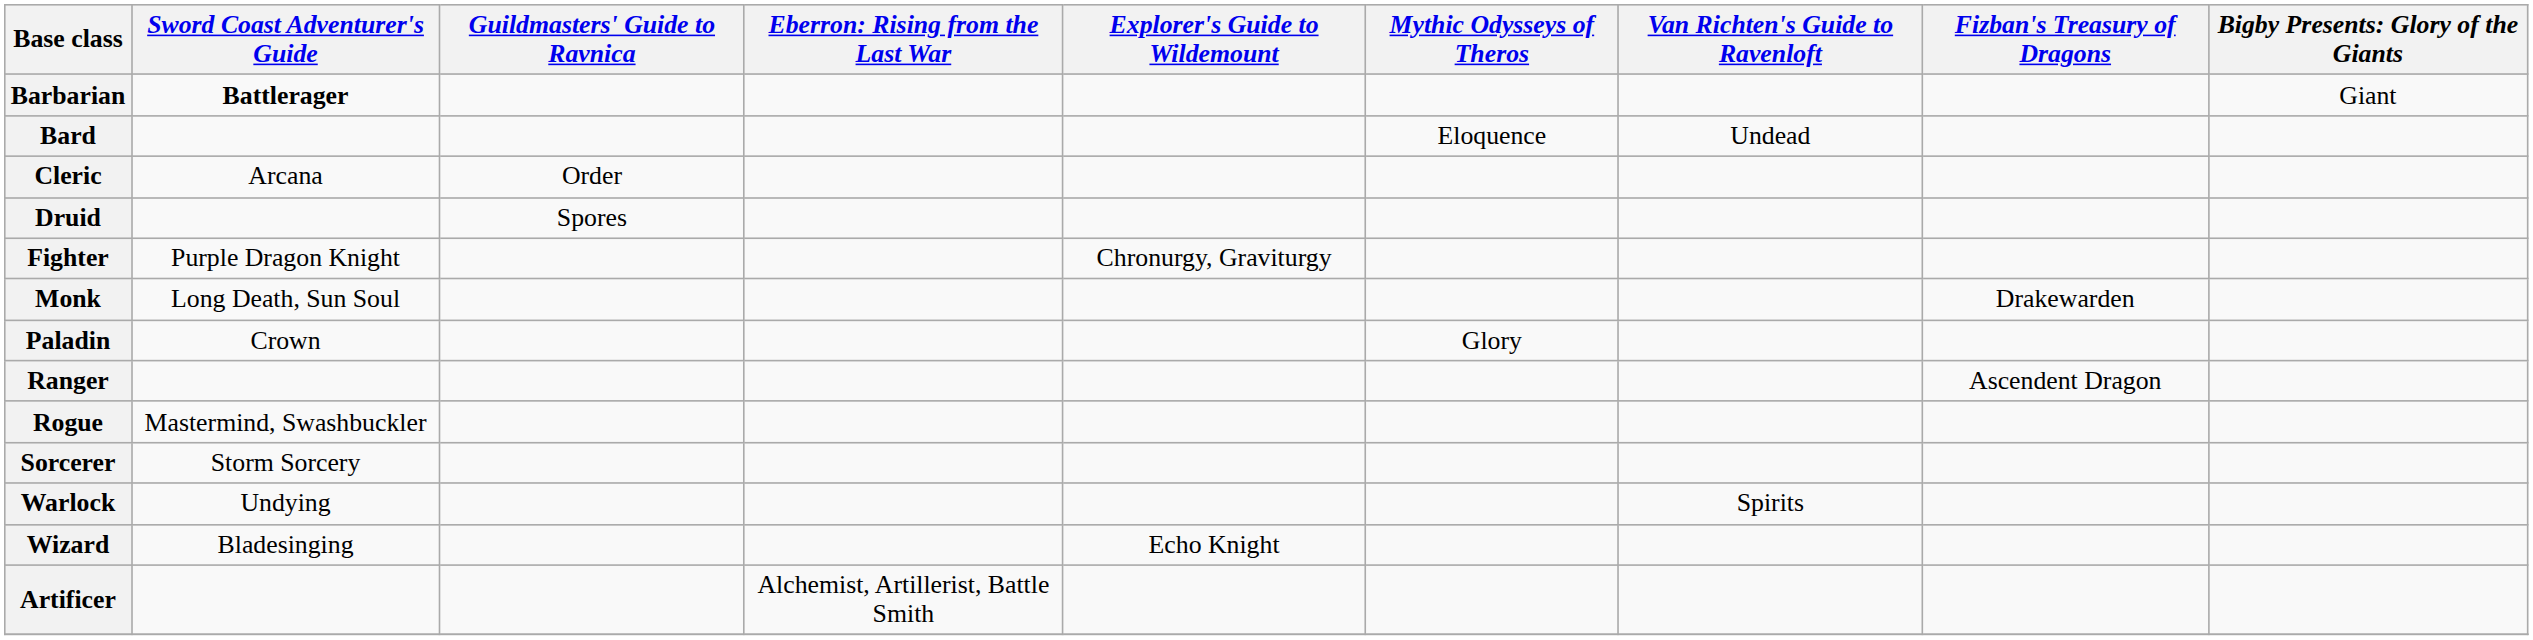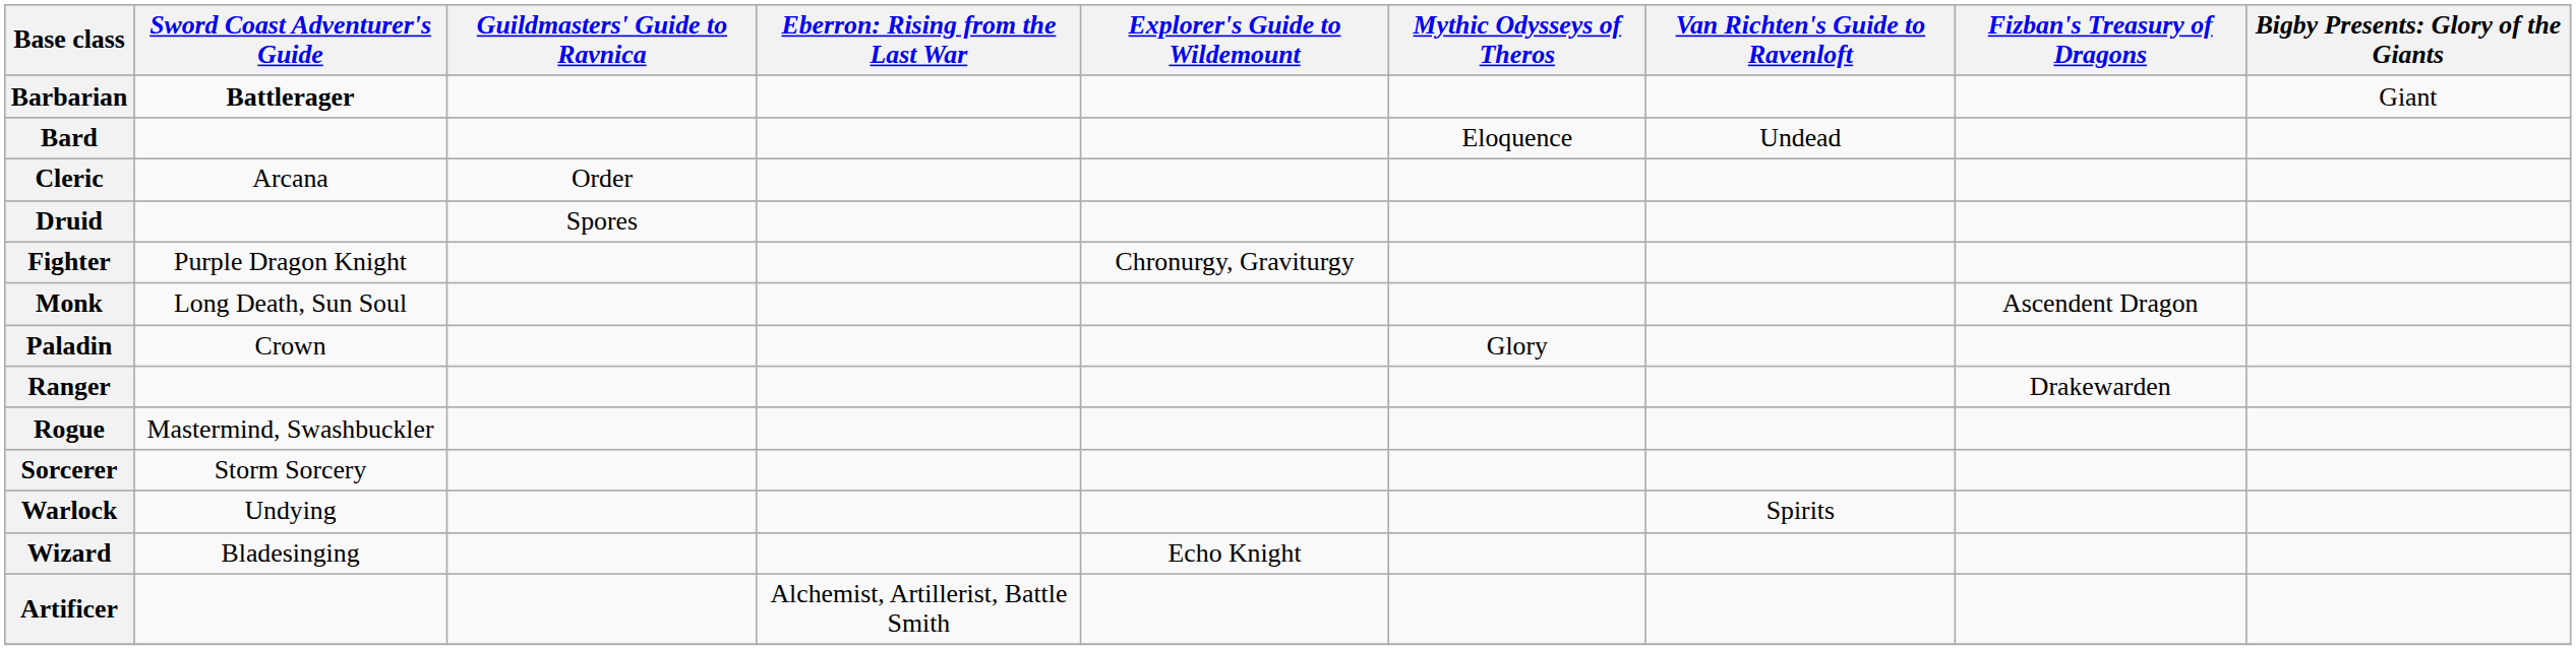 <table class="wikitable plainrowheaders" style="text-align:center">
 <tr>
 <th rowspan="1" scope="col">Base class</th>
 <th scope="col"><em><a href='#'>Sword Coast Adventurer's Guide</a></em></th>
 <th scope="col"><em><a href='#'>Guildmasters' Guide to Ravnica</a></em></th>
 <th scope="col"><em><a href='#'>Eberron: Rising from the Last War</a></em></th>
 <th scope="col"><em><a href='#'>Explorer's Guide to Wildemount</a></em></th>
 <th scope="col"><em><a href='#'>Mythic Odysseys of Theros</a></em></th>
 <th scope="col"><em><a href='#'>Van Richten's Guide to Ravenloft</a></em></th>
 <th scope="col"><em><a href='#'>Fizban's Treasury of Dragons</a></em></th>
 <th scope="col"><em>Bigby Presents: Glory of the Giants</em></th>
 </tr>
 <tr>
 <th scope="row">Barbarian</th>
 <td><strong>Battlerager</strong></td>
 <td></td>
 <td></td>
 <td></td>
 <td></td>
 <td></td>
 <td></td>
 <td>Giant</td>
 </tr>
 <tr>
 <th scope="row">Bard</th>
 <td></td>
 <td></td>
 <td></td>
 <td></td>
 <td>Eloquence</td>
 <td>Undead</td>
 <td></td>
 <td></td>
 </tr>
 <tr>
 <th scope="row">Cleric</th>
 <td>Arcana</td>
 <td>Order</td>
 <td></td>
 <td></td>
 <td></td>
 <td></td>
 <td></td>
 <td></td>
 </tr>
 <tr>
 <th scope="row">Druid</th>
 <td></td>
 <td>Spores</td>
 <td></td>
 <td></td>
 <td></td>
 <td></td>
 <td></td>
 <td></td>
 </tr>
 <tr>
 <th scope="row">Fighter</th>
 <td>Purple Dragon Knight</td>
 <td></td>
 <td></td>
 <td>Chronurgy, Graviturgy</td>
 <td></td>
 <td></td>
 <td></td>
 <td></td>
 </tr>
 <tr>
 <th scope="row">Monk</th>
 <td>Long Death, Sun Soul</td>
 <td></td>
 <td></td>
 <td></td>
 <td></td>
 <td></td>
-<td>Drakewarden</td>
+<td>Ascendent Dragon</td>
 <td></td>
 </tr>
 <tr>
 <th scope="row">Paladin</th>
 <td>Crown</td>
 <td></td>
 <td></td>
 <td></td>
 <td>Glory</td>
 <td></td>
 <td></td>
 <td></td>
 </tr>
 <tr>
 <th scope="row">Ranger</th>
 <td></td>
 <td></td>
 <td></td>
 <td></td>
 <td></td>
 <td></td>
-<td>Ascendent Dragon</td>
+<td>Drakewarden</td>
 <td></td>
 </tr>
 <tr>
 <th scope="row">Rogue</th>
 <td>Mastermind, Swashbuckler</td>
 <td></td>
 <td></td>
 <td></td>
 <td></td>
 <td></td>
 <td></td>
 <td></td>
 </tr>
 <tr>
 <th scope="row">Sorcerer</th>
 <td>Storm Sorcery</td>
 <td></td>
 <td></td>
 <td></td>
 <td></td>
 <td></td>
 <td></td>
 <td></td>
 </tr>
 <tr>
 <th scope="row">Warlock</th>
 <td>Undying</td>
 <td></td>
 <td></td>
 <td></td>
 <td></td>
 <td>Spirits</td>
 <td></td>
 <td></td>
 </tr>
 <tr>
 <th scope="row">Wizard</th>
 <td>Bladesinging</td>
 <td></td>
 <td></td>
 <td>Echo Knight</td>
 <td></td>
 <td></td>
 <td></td>
 <td></td>
 </tr>
 <tr>
 <th scope="row">Artificer</th>
 <td></td>
 <td></td>
 <td>Alchemist, Artillerist, Battle Smith</td>
 <td></td>
 <td></td>
 <td></td>
 <td></td>
 <td></td>
 </tr>
 <tr>
 </tr>
 </table>
